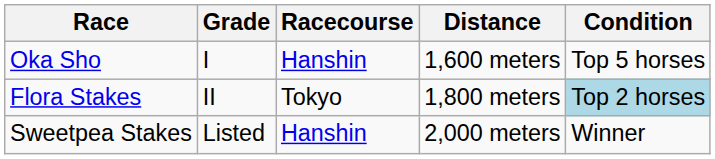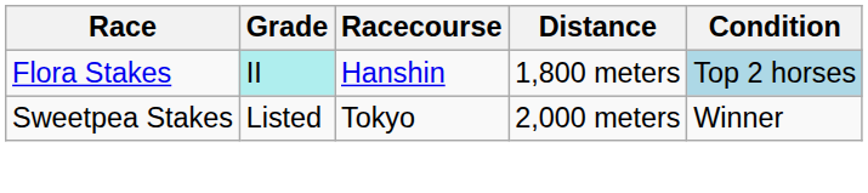 <table class="wikitable">
 <tr>
 <th>Race</th>
 <th>Grade</th>
 <th>Racecourse</th>
 <th>Distance</th>
 <th>Condition</th>
 </tr>
 <tr>
-<td><a href='#'>Oka Sho</a></td>
-<td>I</td>
+<td><a href='#'>Flora Stakes</a></td>
+<td style="background: paleturquoise;">II</td>
 <td><a href='#'>Hanshin</a></td>
-<td>1,600 meters</td>
-<td>Top 5 horses</td>
-</tr>
-<tr>
-<td><a href='#'>Flora Stakes</a></td>
-<td>II</td>
-<td>Tokyo</td>
 <td>1,800 meters</td>
 <td style="background: lightblue;">Top 2 horses</td>
 </tr>
 <tr>
 <td>Sweetpea Stakes</td>
 <td>Listed</td>
-<td><a href='#'>Hanshin</a></td>
+<td>Tokyo</td>
 <td>2,000 meters</td>
 <td>Winner</td>
 </tr>
 </table>
